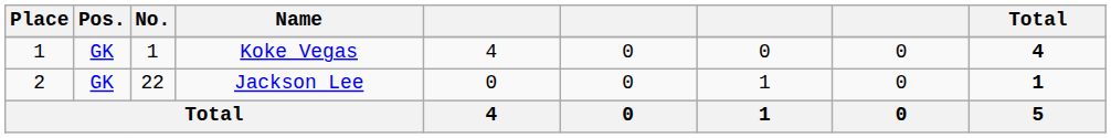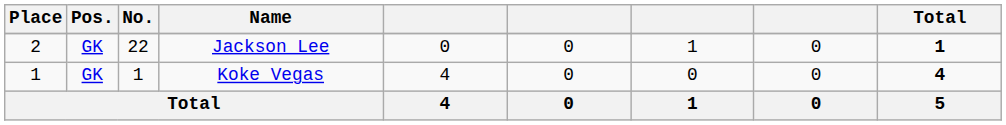 <table class="wikitable sortable" style="font-size: 95%; text-align: center;">
 <tr>
 <th width=20>Place</th>
 <th width=20>Pos.</th>
 <th width=20>No.</th>
 <th width=150>Name</th>
 <th width=80></th>
 <th width=80></th>
 <th width=80></th>
 <th width=80></th>
 <th width="80"><strong>Total</strong></th>
 </tr>
 <tr>
 </tr>
 <tr>
+<td>2</td>
+<td><a href='#'>GK</a></td>
+<td>22</td>
+<td> <a href='#'>Jackson Lee</a></td>
+<td>0</td>
+<td>0</td>
+<td>1</td>
+<td>0</td>
+<td><strong>1</strong></td>
+</tr>
+<tr>
 <td>1</td>
 <td><a href='#'>GK</a></td>
 <td>1</td>
 <td> <a href='#'>Koke Vegas</a></td>
 <td>4</td>
 <td>0</td>
 <td>0</td>
 <td>0</td>
 <td><strong>4</strong></td>
 </tr>
 <tr>
-<td>2</td>
-<td><a href='#'>GK</a></td>
-<td>22</td>
-<td> <a href='#'>Jackson Lee</a></td>
-<td>0</td>
-<td>0</td>
-<td>1</td>
-<td>0</td>
-<td><strong>1</strong></td>
-</tr>
-<tr>
 <th colspan="4">Total</th>
 <th>4</th>
 <th>0</th>
 <th>1</th>
 <th>0</th>
 <th>5</th>
 </tr>
 </table>
